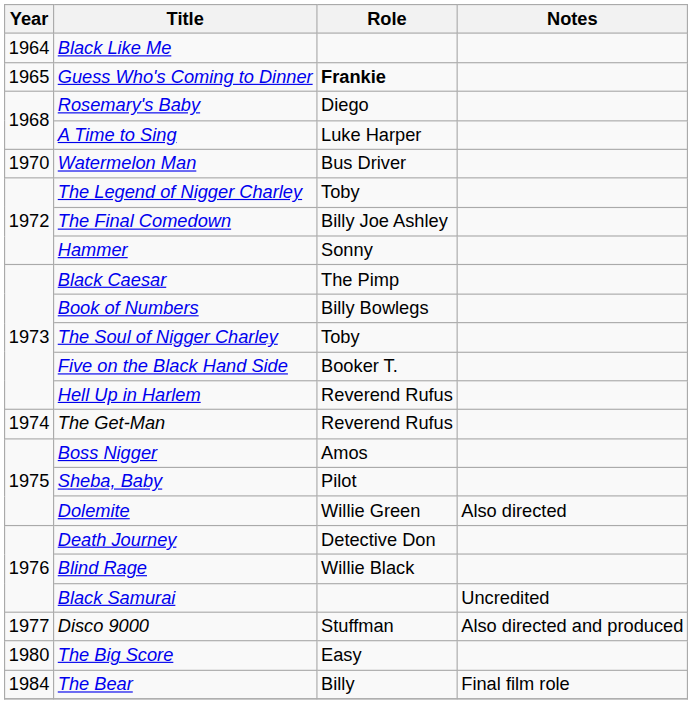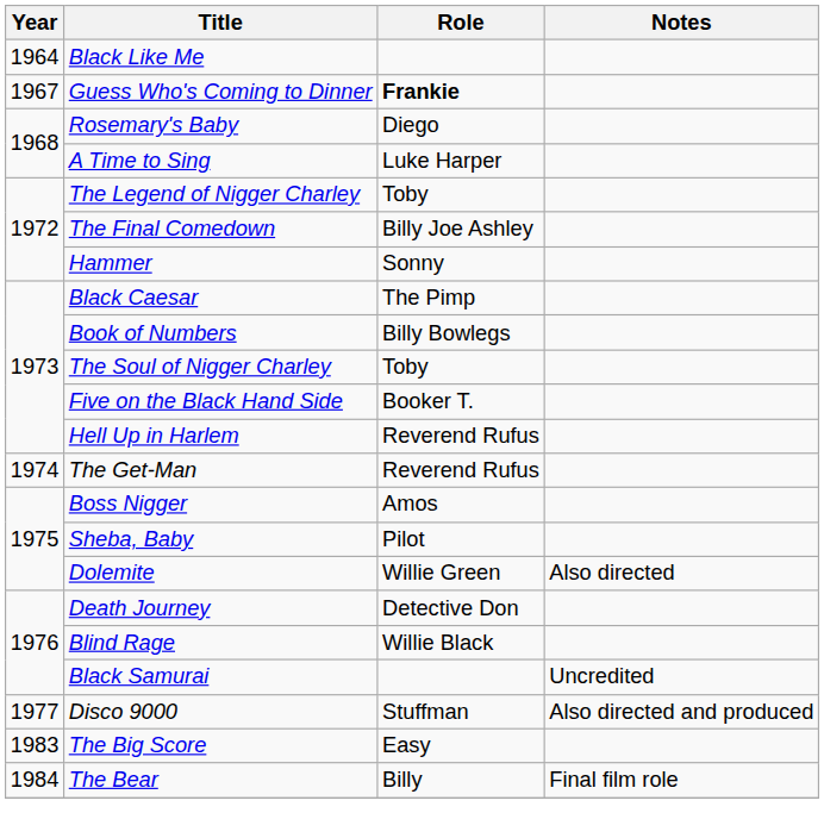 <table class="wikitable">
 <tr>
 <th>Year</th>
 <th>Title</th>
 <th>Role</th>
 <th>Notes</th>
 </tr>
 <tr>
 <td>1964</td>
 <td><em><a href='#'>Black Like Me</a></em></td>
 <td></td>
 <td></td>
 </tr>
 <tr>
-<td>1965</td>
+<td>1967</td>
 <td><em><a href='#'>Guess Who's Coming to Dinner</a></em></td>
 <td><strong>Frankie</strong></td>
 <td></td>
 </tr>
 <tr>
 <td rowspan=2>1968</td>
 <td><em><a href='#'>Rosemary's Baby</a></em></td>
 <td>Diego</td>
 <td></td>
 </tr>
 <tr>
 <td><em><a href='#'>A Time to Sing</a></em></td>
 <td>Luke Harper</td>
-<td></td>
-</tr>
-<tr>
-<td>1970</td>
-<td><em><a href='#'>Watermelon Man</a></em></td>
-<td>Bus Driver</td>
 <td></td>
 </tr>
 <tr>
 <td rowspan=3>1972</td>
 <td><em><a href='#'>The Legend of Nigger Charley</a></em></td>
 <td>Toby</td>
 <td></td>
 </tr>
 <tr>
 <td><em><a href='#'>The Final Comedown</a></em></td>
 <td>Billy Joe Ashley</td>
 <td></td>
 </tr>
 <tr>
 <td><em><a href='#'>Hammer</a></em></td>
 <td>Sonny</td>
 <td></td>
 </tr>
 <tr>
 <td rowspan=5>1973</td>
 <td><em><a href='#'>Black Caesar</a></em></td>
 <td>The Pimp</td>
 <td></td>
 </tr>
 <tr>
 <td><em><a href='#'>Book of Numbers</a></em></td>
 <td>Billy Bowlegs</td>
 <td></td>
 </tr>
 <tr>
 <td><em><a href='#'>The Soul of Nigger Charley</a></em></td>
 <td>Toby</td>
 <td></td>
 </tr>
 <tr>
 <td><em><a href='#'>Five on the Black Hand Side</a></em></td>
 <td>Booker T.</td>
 <td></td>
 </tr>
 <tr>
 <td><em><a href='#'>Hell Up in Harlem</a></em></td>
 <td>Reverend Rufus</td>
 <td></td>
 </tr>
 <tr>
 <td>1974</td>
 <td><em>The Get-Man</em></td>
 <td>Reverend Rufus</td>
 <td></td>
 </tr>
 <tr>
 <td rowspan=3>1975</td>
 <td><em><a href='#'>Boss Nigger</a></em></td>
 <td>Amos</td>
 <td></td>
 </tr>
 <tr>
 <td><em><a href='#'>Sheba, Baby</a></em></td>
 <td>Pilot</td>
 <td></td>
 </tr>
 <tr>
 <td><em><a href='#'>Dolemite</a></em></td>
 <td>Willie Green</td>
 <td>Also directed</td>
 </tr>
 <tr>
 <td rowspan=3>1976</td>
 <td><em><a href='#'>Death Journey</a></em></td>
 <td>Detective Don</td>
 <td></td>
 </tr>
 <tr>
 <td><em><a href='#'>Blind Rage</a></em></td>
 <td>Willie Black</td>
 <td></td>
 </tr>
 <tr>
 <td><em><a href='#'>Black Samurai</a></em></td>
 <td></td>
 <td>Uncredited</td>
 </tr>
 <tr>
 <td>1977</td>
 <td><em>Disco 9000</em></td>
 <td>Stuffman</td>
 <td>Also directed and produced</td>
 </tr>
 <tr>
-<td>1980</td>
+<td>1983</td>
 <td><em><a href='#'>The Big Score</a></em></td>
 <td>Easy</td>
 <td></td>
 </tr>
 <tr>
 <td>1984</td>
 <td><em><a href='#'>The Bear</a></em></td>
 <td>Billy</td>
 <td>Final film role</td>
 </tr>
 <tr>
 </tr>
 </table>
